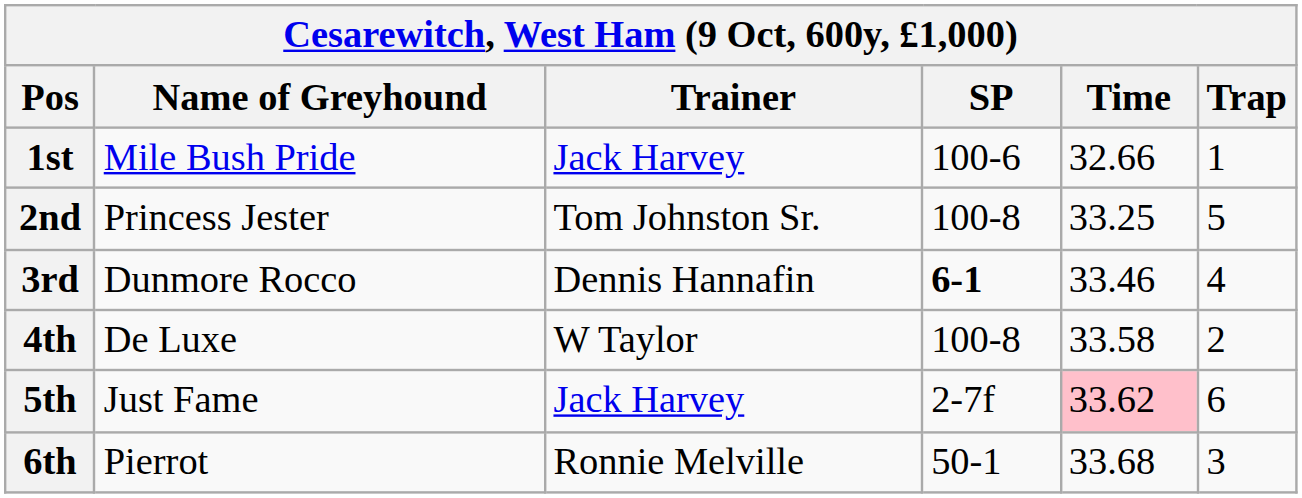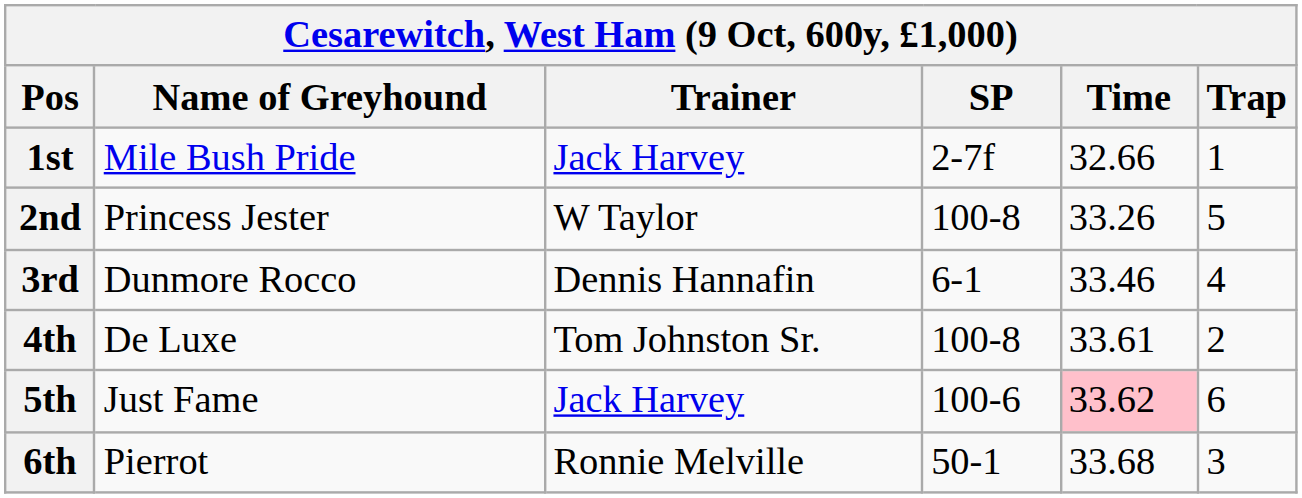 <table class="wikitable">
 <tr>
 <th colspan="6"><a href='#'>Cesarewitch</a>, <a href='#'>West Ham</a> (9 Oct, 600y, £1,000)</th>
 </tr>
 <tr>
 <th width=30>Pos</th>
 <th width=180>Name of Greyhound</th>
 <th width=150>Trainer</th>
 <th width=50>SP</th>
 <th width=50>Time</th>
 <th width=30>Trap</th>
 </tr>
 <tr>
 <th>1st</th>
 <td><a href='#'>Mile Bush Pride</a></td>
 <td><a href='#'>Jack Harvey</a></td>
-<td>100-6</td>
+<td>2-7f</td>
 <td>32.66</td>
 <td>1</td>
 </tr>
 <tr>
 <th>2nd</th>
 <td>Princess Jester</td>
-<td>Tom Johnston Sr.</td>
+<td>W Taylor</td>
 <td>100-8</td>
-<td>33.25</td>
+<td>33.26</td>
 <td>5</td>
 </tr>
 <tr>
 <th>3rd</th>
 <td>Dunmore Rocco</td>
 <td>Dennis Hannafin</td>
-<td><strong>6-1</strong></td>
+<td>6-1</td>
 <td>33.46</td>
 <td>4</td>
 </tr>
 <tr>
 <th>4th</th>
 <td>De Luxe</td>
-<td>W Taylor</td>
+<td>Tom Johnston Sr.</td>
 <td>100-8</td>
-<td>33.58</td>
+<td>33.61</td>
 <td>2</td>
 </tr>
 <tr>
 <th>5th</th>
 <td>Just Fame</td>
 <td><a href='#'>Jack Harvey</a></td>
-<td>2-7f</td>
+<td>100-6</td>
 <td style="background: pink;">33.62</td>
 <td>6</td>
 </tr>
 <tr>
 <th>6th</th>
 <td>Pierrot</td>
 <td>Ronnie Melville</td>
 <td>50-1</td>
 <td>33.68</td>
 <td>3</td>
 </tr>
 </table>
